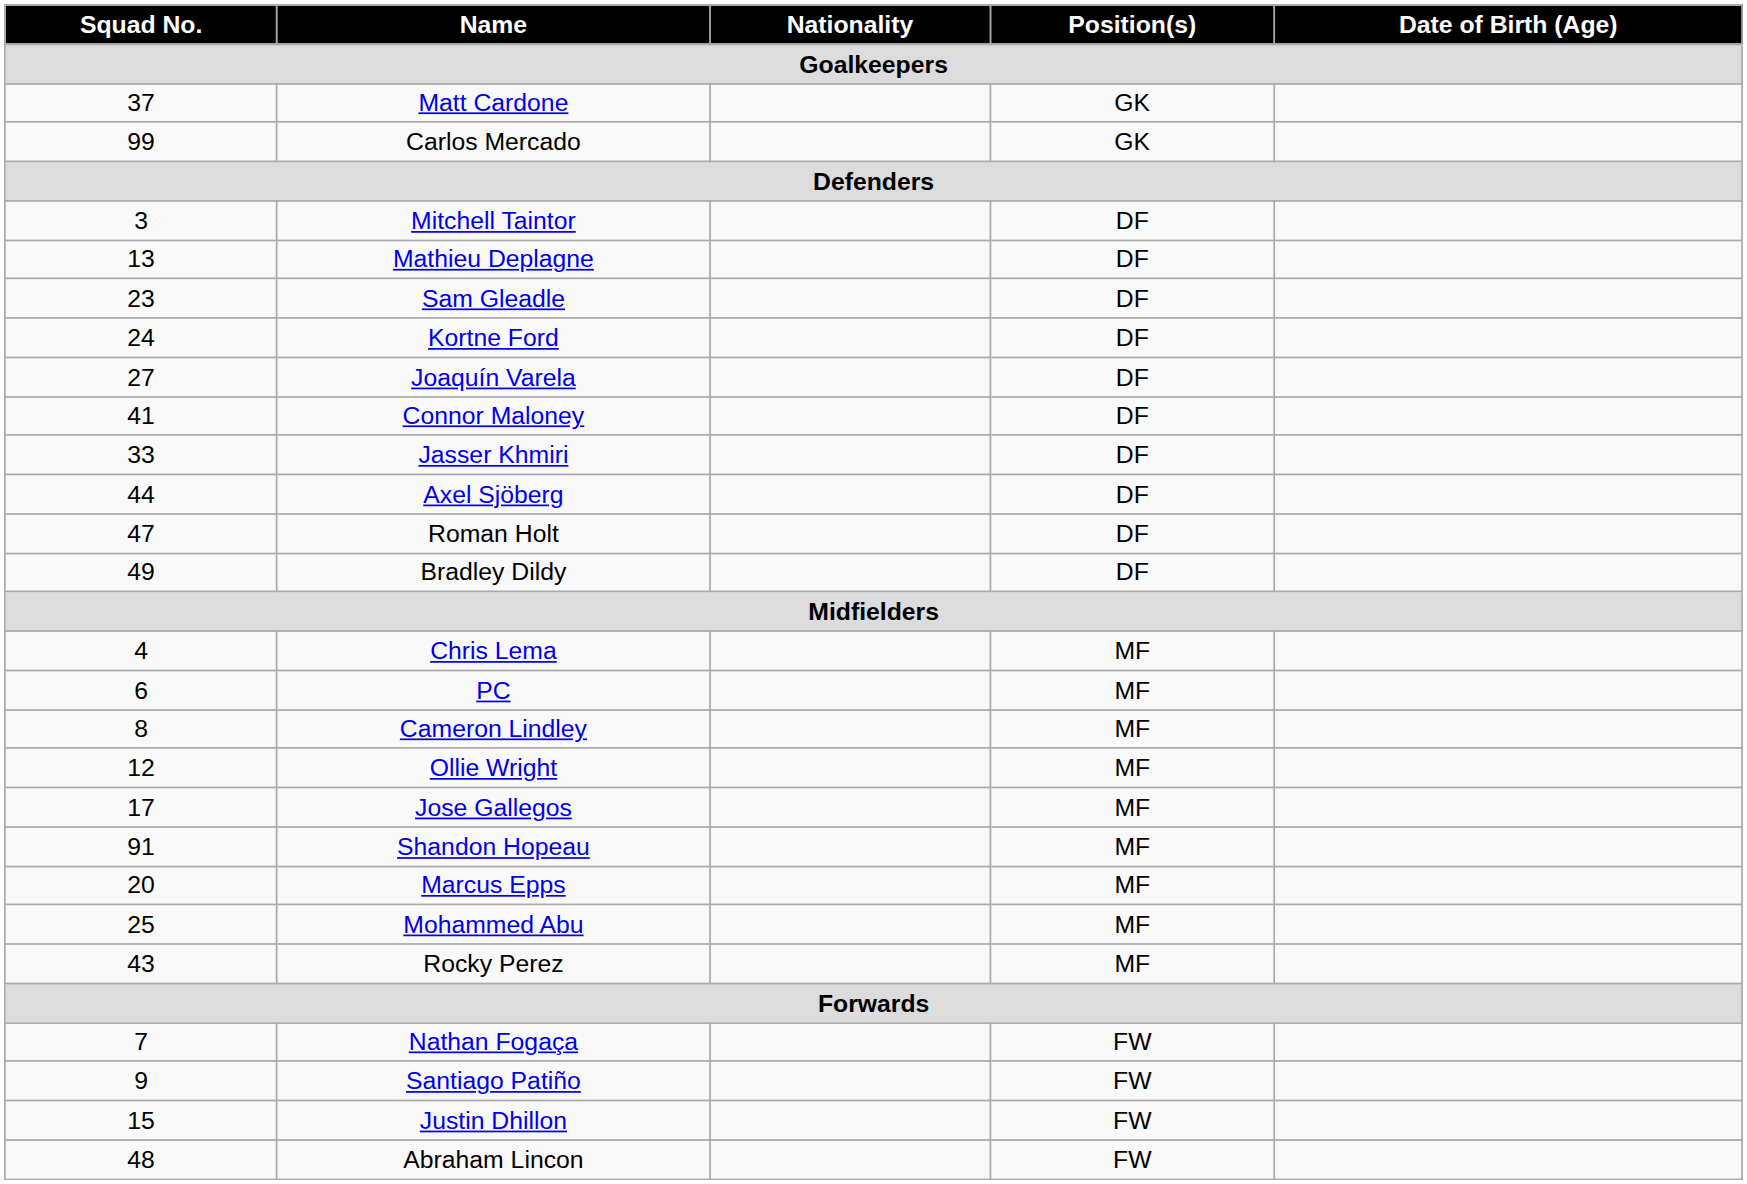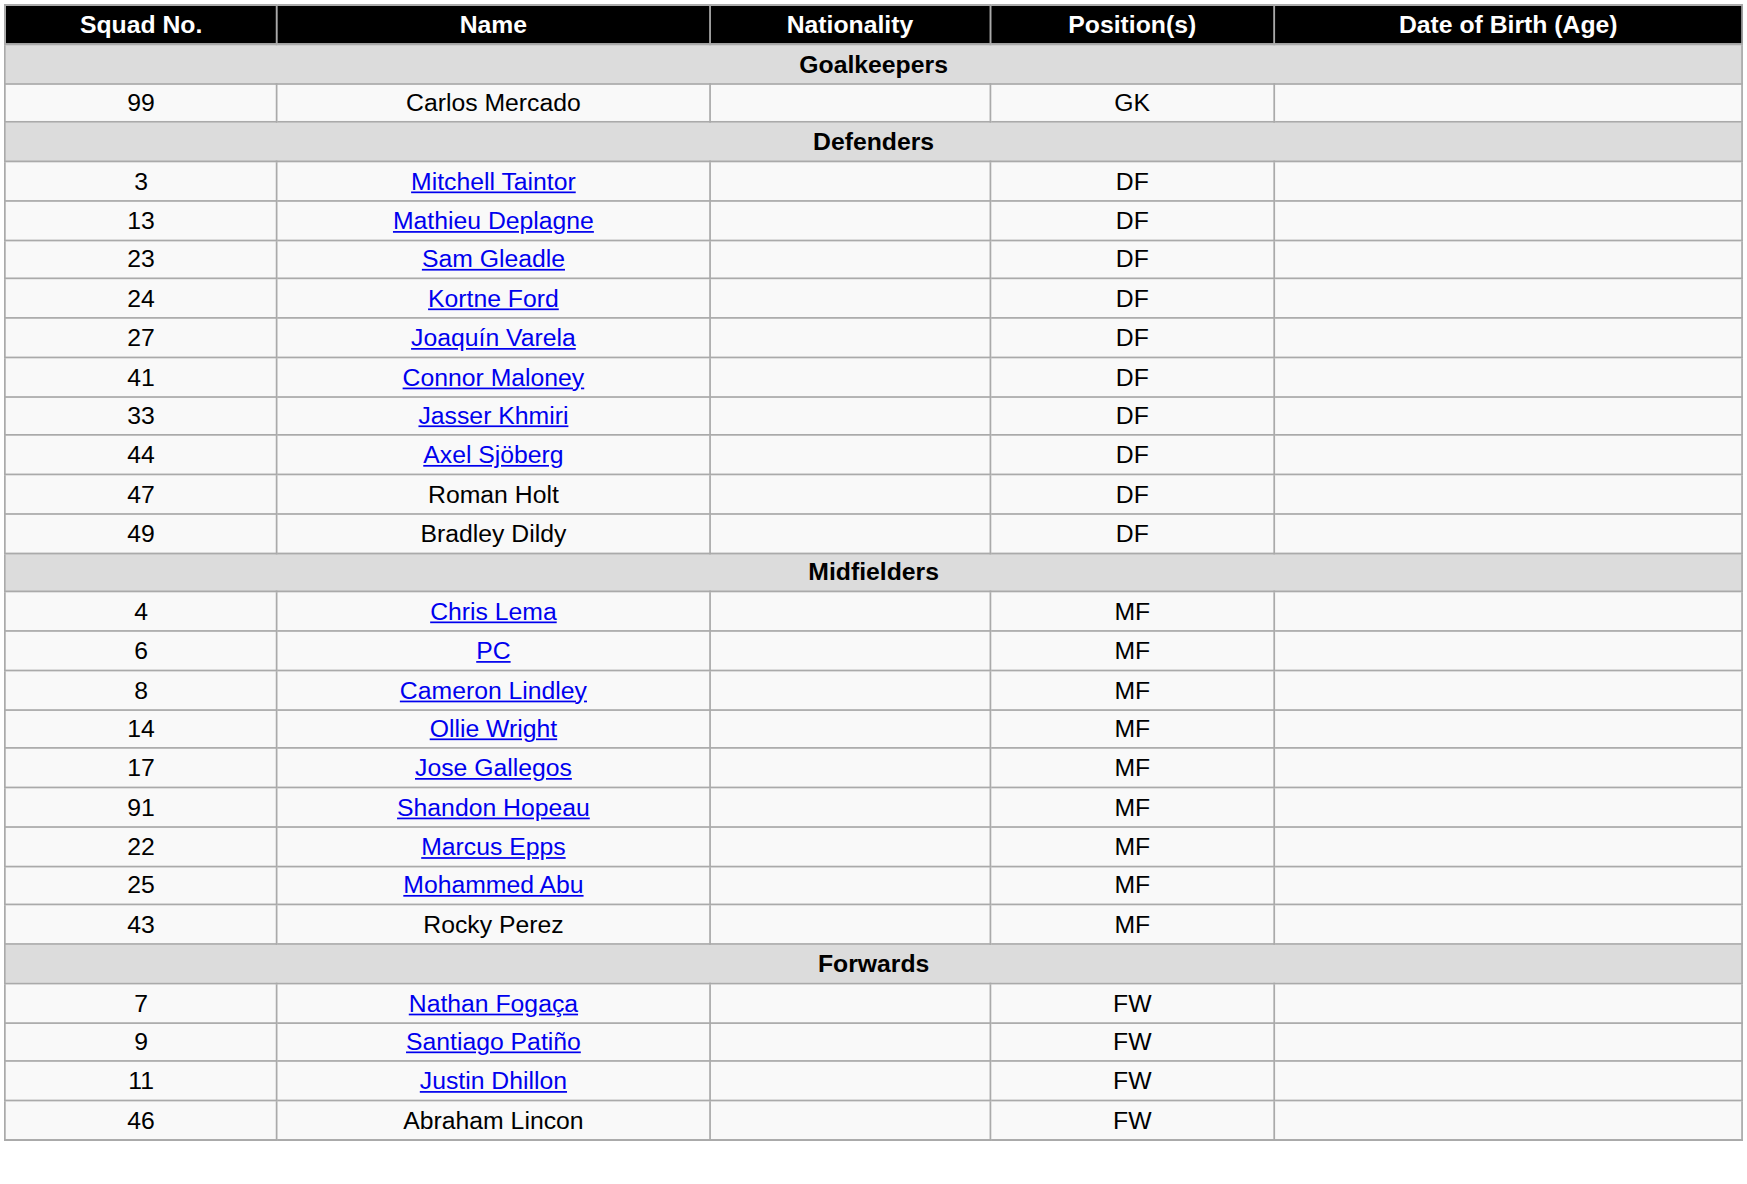 <table class="wikitable" style="text-align:center; font-size:90%; width:80%;">
 <tr>
 <th style="background:#000000; color:white; text-align:center;">Squad No.</th>
 <th style="background:#000000; color:white; text-align:center;">Name</th>
 <th style="background:#000000; color:white; text-align:center;">Nationality</th>
 <th style="background:#000000; color:white; text-align:center;">Position(s)</th>
 <th style="background:#000000; color:white; text-align:center;">Date of Birth (Age)</th>
 </tr>
 <tr>
 <th colspan="5" style="background:#dcdcdc; text-align:center">Goalkeepers</th>
-</tr>
-<tr>
-<td>37</td>
-<td><a href='#'>Matt Cardone</a></td>
-<td></td>
-<td>GK</td>
-<td></td>
 </tr>
 <tr>
 <td>99</td>
 <td>Carlos Mercado</td>
 <td></td>
 <td>GK</td>
 <td></td>
 </tr>
 <tr>
 <th colspan="5" style="background:#dcdcdc; text-align:center">Defenders</th>
 </tr>
 <tr>
 <td>3</td>
 <td><a href='#'>Mitchell Taintor</a></td>
 <td></td>
 <td>DF</td>
 <td></td>
 </tr>
 <tr>
 <td>13</td>
 <td><a href='#'>Mathieu Deplagne</a></td>
 <td></td>
 <td>DF</td>
 <td></td>
 </tr>
 <tr>
 <td>23</td>
 <td><a href='#'>Sam Gleadle</a></td>
 <td></td>
 <td>DF</td>
 <td></td>
 </tr>
 <tr>
 <td>24</td>
 <td><a href='#'>Kortne Ford</a></td>
 <td></td>
 <td>DF</td>
 <td></td>
 </tr>
 <tr>
 <td>27</td>
 <td><a href='#'>Joaquín Varela</a></td>
 <td></td>
 <td>DF</td>
 <td></td>
 </tr>
 <tr>
 <td>41</td>
 <td><a href='#'>Connor Maloney</a></td>
 <td></td>
 <td>DF</td>
 <td></td>
 </tr>
 <tr>
 <td>33</td>
 <td><a href='#'>Jasser Khmiri</a></td>
 <td></td>
 <td>DF</td>
 <td></td>
 </tr>
 <tr>
 <td>44</td>
 <td><a href='#'>Axel Sjöberg</a></td>
 <td></td>
 <td>DF</td>
 <td></td>
 </tr>
 <tr>
 <td>47</td>
 <td>Roman Holt</td>
 <td></td>
 <td>DF</td>
 <td></td>
 </tr>
 <tr>
 <td>49</td>
 <td>Bradley Dildy</td>
 <td></td>
 <td>DF</td>
 <td></td>
 </tr>
 <tr>
 <th colspan="5" style="background:#dcdcdc; text-align:center">Midfielders</th>
 </tr>
 <tr>
 <td>4</td>
 <td><a href='#'>Chris Lema</a></td>
 <td></td>
 <td>MF</td>
 <td></td>
 </tr>
 <tr>
 <td>6</td>
 <td><a href='#'>PC</a></td>
 <td></td>
 <td>MF</td>
 <td></td>
 </tr>
 <tr>
 <td>8</td>
 <td><a href='#'>Cameron Lindley</a></td>
 <td></td>
 <td>MF</td>
 <td></td>
 </tr>
 <tr>
-<td>12</td>
+<td>14</td>
 <td><a href='#'>Ollie Wright</a></td>
 <td></td>
 <td>MF</td>
 <td></td>
 </tr>
 <tr>
 <td>17</td>
 <td><a href='#'>Jose Gallegos</a></td>
 <td></td>
 <td>MF</td>
 <td></td>
 </tr>
 <tr>
 <td>91</td>
 <td><a href='#'>Shandon Hopeau</a></td>
 <td></td>
 <td>MF</td>
 <td></td>
 </tr>
 <tr>
-<td>20</td>
+<td>22</td>
 <td><a href='#'>Marcus Epps</a></td>
 <td></td>
 <td>MF</td>
 <td></td>
 </tr>
 <tr>
 <td>25</td>
 <td><a href='#'>Mohammed Abu</a></td>
 <td></td>
 <td>MF</td>
 <td></td>
 </tr>
 <tr>
 <td>43</td>
 <td>Rocky Perez</td>
 <td></td>
 <td>MF</td>
 <td></td>
 </tr>
 <tr>
 <th colspan="5" style="background:#dcdcdc; text-align:center">Forwards</th>
 </tr>
 <tr>
 <td>7</td>
 <td><a href='#'>Nathan Fogaça</a></td>
 <td></td>
 <td>FW</td>
 <td></td>
 </tr>
 <tr>
 <td>9</td>
 <td><a href='#'>Santiago Patiño</a></td>
 <td></td>
 <td>FW</td>
 <td></td>
 </tr>
 <tr>
-<td>15</td>
+<td>11</td>
 <td><a href='#'>Justin Dhillon</a></td>
 <td></td>
 <td>FW</td>
 <td></td>
 </tr>
 <tr>
-<td>48</td>
+<td>46</td>
 <td>Abraham Lincon</td>
 <td></td>
 <td>FW</td>
 <td></td>
 </tr>
 <tr>
 </tr>
 </table>
